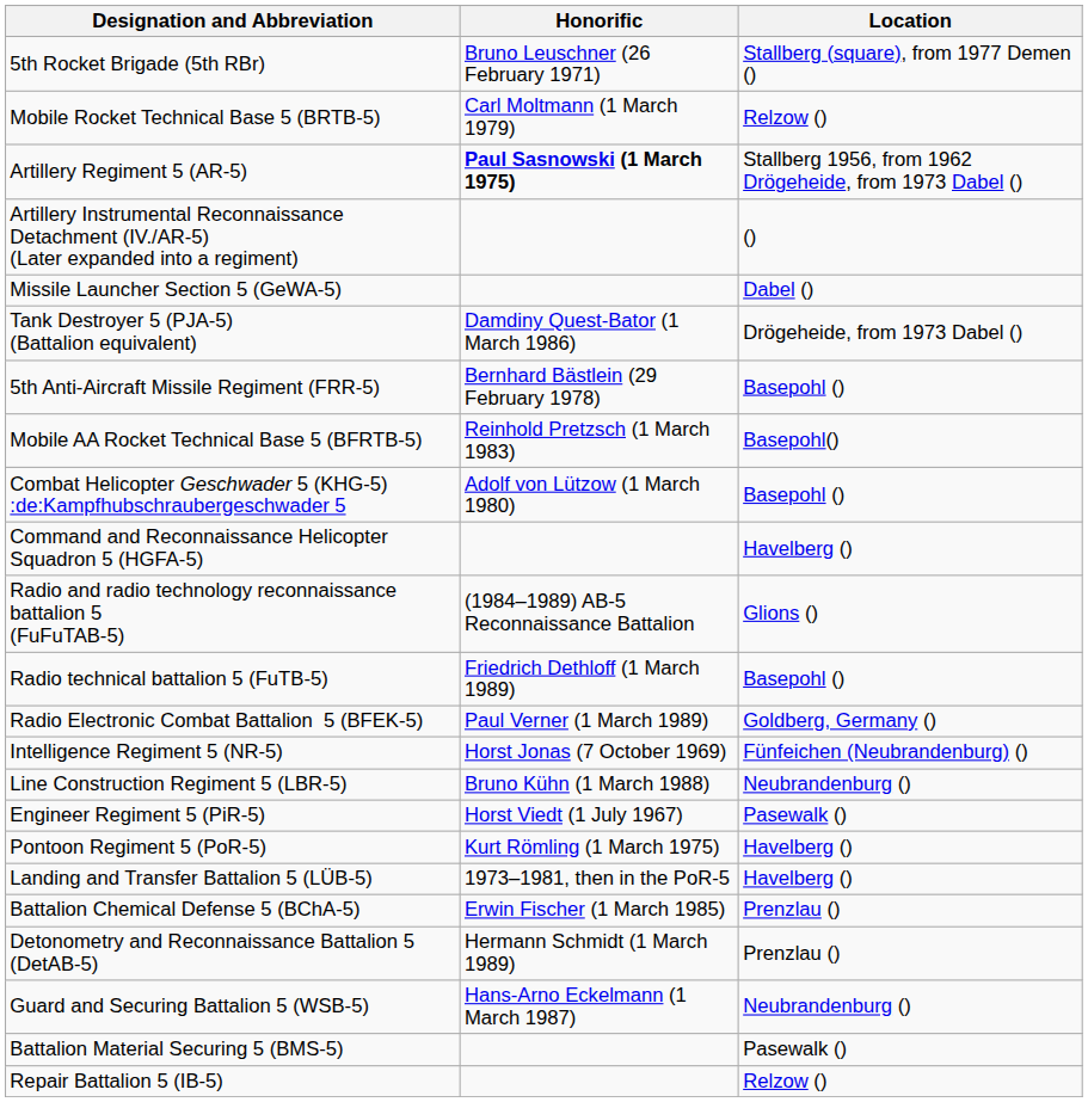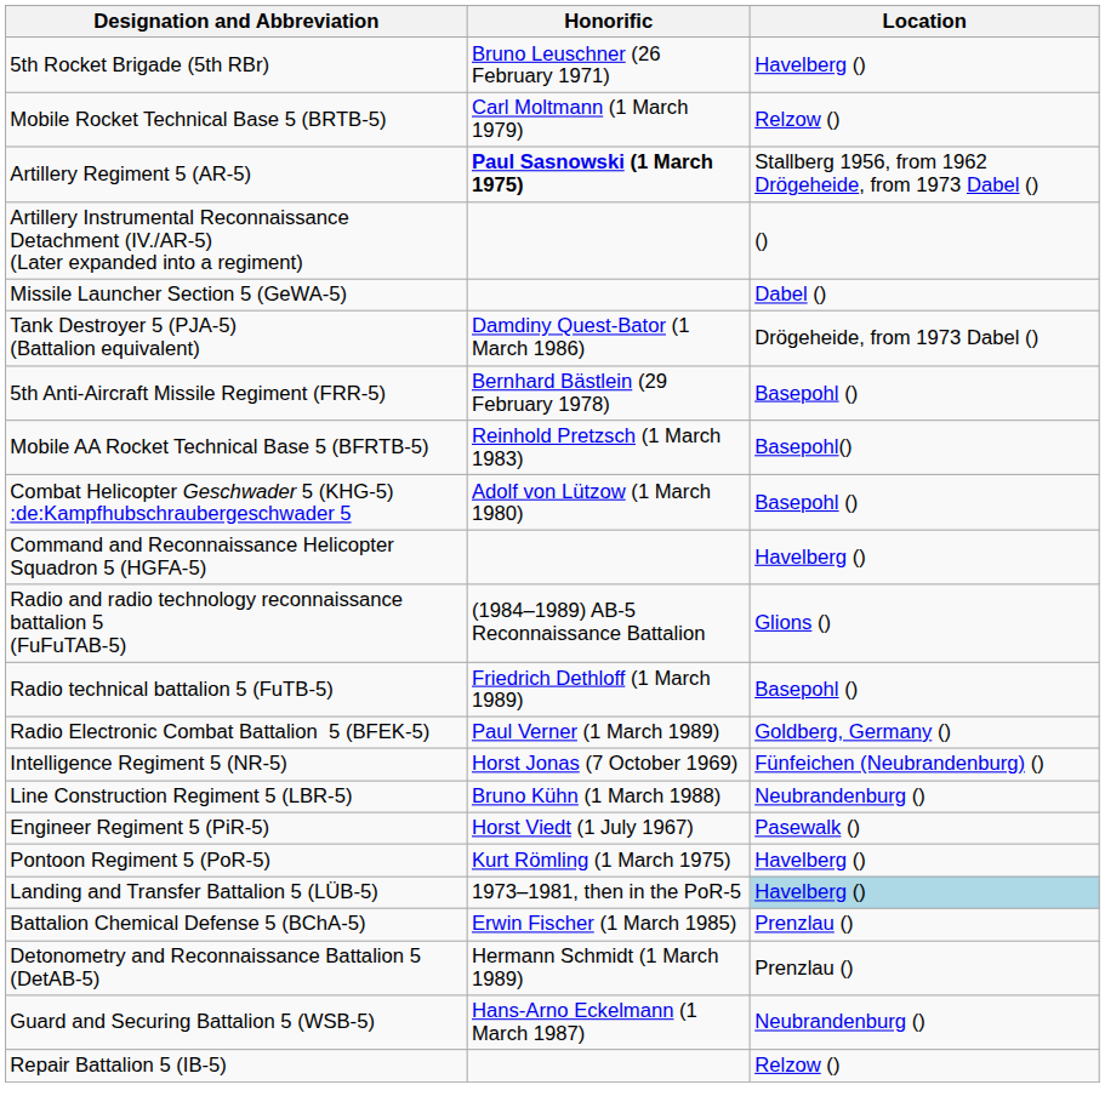 <table class="wikitable table-head-fixed">
 <tr class="backgroundcolor5">
 </tr>
 <tr>
 <th>Designation and Abbreviation</th>
 <th>Honorific</th>
 <th>Location</th>
 </tr>
 <tr>
 <td>5th Rocket Brigade (5th RBr)</td>
 <td><a href='#'>Bruno Leuschner</a> (26 February 1971)</td>
-<td><a href='#'>Stallberg (square)</a>, from 1977 Demen ()</td>
+<td><a href='#'>Havelberg</a> ()</td>
 </tr>
 <tr>
 <td>Mobile Rocket Technical Base 5 (BRTB-5)</td>
 <td><a href='#'>Carl Moltmann</a> (1 March 1979)</td>
 <td><a href='#'>Relzow</a> ()</td>
 </tr>
 <tr>
 <td>Artillery Regiment 5 (AR-5)</td>
 <td><strong><a href='#'>Paul Sasnowski</a> (1 March 1975)</strong></td>
 <td>Stallberg 1956, from 1962 <a href='#'>Drögeheide</a>, from 1973 <a href='#'>Dabel</a> ()</td>
 </tr>
 <tr>
 <td>Artillery Instrumental Reconnaissance Detachment (IV./AR-5)<br>(Later expanded into a regiment)</td>
 <td></td>
 <td>()</td>
 </tr>
 <tr>
 <td>Missile Launcher Section 5 (GeWA-5)</td>
 <td></td>
 <td><a href='#'>Dabel</a> ()</td>
 </tr>
 <tr>
 <td>Tank Destroyer  5 (PJA-5)<br>(Battalion equivalent)</td>
 <td><a href='#'>Damdiny Quest-Bator</a> (1 March 1986)</td>
 <td>Drögeheide, from 1973 Dabel ()</td>
 </tr>
 <tr>
 <td>5th Anti-Aircraft Missile Regiment (FRR-5)</td>
 <td><a href='#'>Bernhard Bästlein</a> (29 February 1978)</td>
 <td><a href='#'>Basepohl</a> ()</td>
 </tr>
 <tr>
 <td>Mobile AA Rocket Technical Base 5 (BFRTB-5)</td>
 <td><a href='#'>Reinhold Pretzsch</a> (1 March 1983)</td>
 <td><a href='#'>Basepohl</a>()</td>
 </tr>
 <tr>
 <td>Combat Helicopter <em>Geschwader</em> 5 (KHG-5)<br><a href='#'>:de:Kampfhubschraubergeschwader 5</a></td>
 <td><a href='#'>Adolf von Lützow</a> (1 March 1980)</td>
 <td><a href='#'>Basepohl</a> ()</td>
 </tr>
 <tr>
 <td>Command and Reconnaissance Helicopter Squadron 5 (HGFA-5)</td>
 <td></td>
 <td><a href='#'>Havelberg</a> ()</td>
 </tr>
 <tr>
 <td>Radio and radio technology reconnaissance battalion 5<br>(FuFuTAB-5)</td>
 <td>(1984–1989) AB-5 Reconnaissance Battalion</td>
 <td><a href='#'>Glions</a> ()</td>
 </tr>
 <tr>
 <td>Radio technical battalion 5 (FuTB-5)</td>
 <td><a href='#'>Friedrich Dethloff</a> (1 March 1989)</td>
 <td><a href='#'>Basepohl</a>  ()</td>
 </tr>
 <tr>
 <td>Radio Electronic Combat Battalion  5 (BFEK-5)</td>
 <td><a href='#'>Paul Verner</a> (1 March 1989)</td>
 <td><a href='#'>Goldberg, Germany</a> ()</td>
 </tr>
 <tr>
 <td>Intelligence Regiment 5 (NR-5)</td>
 <td><a href='#'>Horst Jonas</a> (7 October 1969)</td>
 <td><a href='#'>Fünfeichen (Neubrandenburg)</a> ()</td>
 </tr>
 <tr>
 <td>Line Construction Regiment 5 (LBR-5)</td>
 <td><a href='#'>Bruno Kühn</a> (1 March 1988)</td>
 <td><a href='#'>Neubrandenburg</a> ()</td>
 </tr>
 <tr>
 <td>Engineer Regiment 5 (PiR-5)</td>
 <td><a href='#'>Horst Viedt</a> (1 July 1967)</td>
 <td><a href='#'>Pasewalk</a> ()</td>
 </tr>
 <tr>
 <td>Pontoon Regiment 5 (PoR-5)</td>
 <td><a href='#'>Kurt Römling</a> (1 March 1975)</td>
 <td><a href='#'>Havelberg</a> ()</td>
 </tr>
 <tr>
 <td>Landing and Transfer Battalion 5 (LÜB-5)</td>
 <td>1973–1981, then in the PoR-5</td>
-<td><a href='#'>Havelberg</a> ()</td>
+<td style="background: lightblue;"><a href='#'>Havelberg</a> ()</td>
 </tr>
 <tr>
 <td>Battalion Chemical Defense 5 (BChA-5)</td>
 <td><a href='#'>Erwin Fischer</a> (1 March 1985)</td>
 <td><a href='#'>Prenzlau</a> ()</td>
 </tr>
 <tr>
 <td>Detonometry and Reconnaissance Battalion 5 (DetAB-5)</td>
 <td>Hermann Schmidt (1 March 1989)</td>
 <td>Prenzlau ()</td>
 </tr>
 <tr>
 <td>Guard and Securing Battalion 5 (WSB-5)</td>
 <td><a href='#'>Hans-Arno Eckelmann</a> (1 March 1987)</td>
 <td><a href='#'>Neubrandenburg</a> ()</td>
 </tr>
 <tr>
-<td>Battalion Material Securing 5 (BMS-5)</td>
-<td></td>
-<td>Pasewalk ()</td>
-</tr>
-<tr>
 <td>Repair Battalion 5 (IB-5)</td>
 <td></td>
 <td><a href='#'>Relzow</a> ()</td>
 </tr>
 </table>
